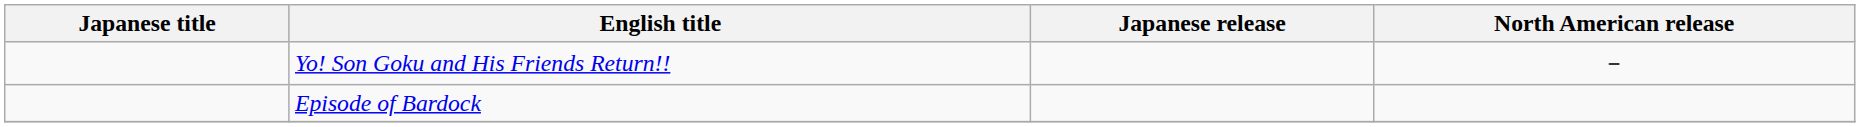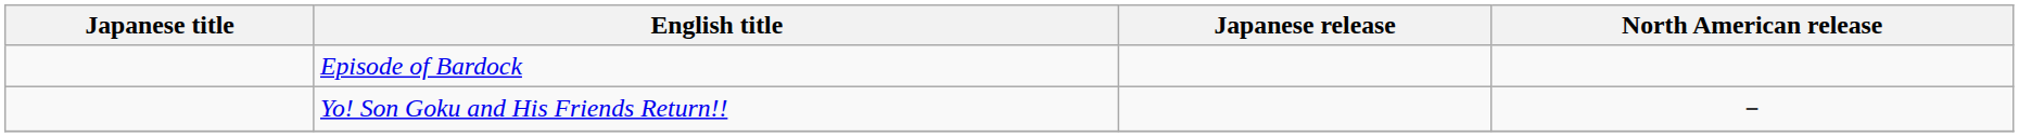 <table class="wikitable" width="99%">
 <tr>
 <th>Japanese title</th>
 <th>English title</th>
 <th>Japanese release</th>
 <th>North American release</th>
 </tr>
 <tr>
 <td></td>
+<td><em><a href='#'>Episode of Bardock</a></em></td>
+<td></td>
+<td></td>
+</tr>
+<tr>
+<td></td>
 <td><em><a href='#'>Yo! Son Goku and His Friends Return!!</a></em></td>
 <td></td>
 <td style="text-align:center">－</td>
 </tr>
 <tr>
-<td></td>
-<td><em><a href='#'>Episode of Bardock</a></em></td>
-<td></td>
-<td></td>
-</tr>
-<tr>
 </tr>
 </table>
